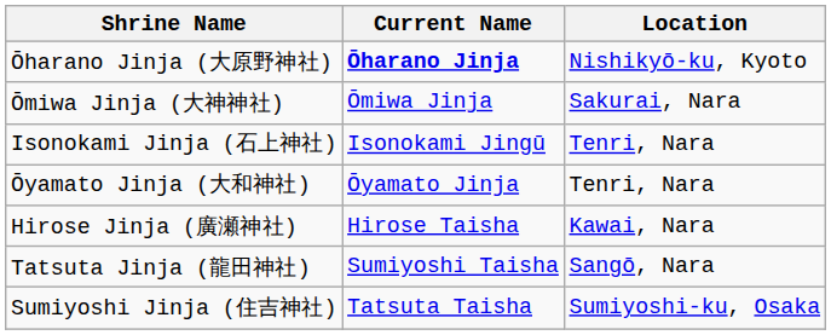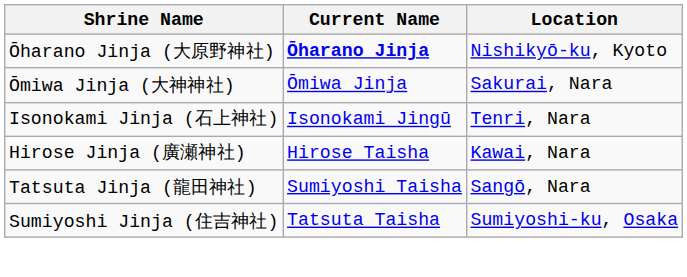 <table class="wikitable">
 <tr>
 <th>Shrine Name</th>
 <th>Current Name</th>
 <th>Location</th>
 </tr>
 <tr>
 <td>Ōharano Jinja (大原野神社)</td>
 <td><strong><a href='#'>Ōharano Jinja</a></strong></td>
 <td><a href='#'>Nishikyō-ku</a>, Kyoto</td>
 </tr>
 <tr>
 <td>Ōmiwa Jinja (大神神社)</td>
 <td><a href='#'>Ōmiwa Jinja</a></td>
 <td><a href='#'>Sakurai</a>, Nara</td>
 </tr>
 <tr>
 <td>Isonokami Jinja (石上神社)</td>
 <td><a href='#'>Isonokami Jingū</a></td>
 <td><a href='#'>Tenri</a>, Nara</td>
 </tr>
 <tr>
-<td>Ōyamato Jinja (大和神社)</td>
-<td><a href='#'>Ōyamato Jinja</a></td>
-<td>Tenri, Nara</td>
-</tr>
-<tr>
 <td>Hirose Jinja (廣瀬神社)</td>
 <td><a href='#'>Hirose Taisha</a></td>
 <td><a href='#'>Kawai</a>, Nara</td>
 </tr>
 <tr>
 <td>Tatsuta Jinja (龍田神社)</td>
 <td><a href='#'>Sumiyoshi Taisha</a></td>
 <td><a href='#'>Sangō</a>, Nara</td>
 </tr>
 <tr>
 <td>Sumiyoshi Jinja (住吉神社)</td>
 <td><a href='#'>Tatsuta Taisha</a></td>
 <td><a href='#'>Sumiyoshi-ku</a>, <a href='#'>Osaka</a></td>
 </tr>
 </table>
